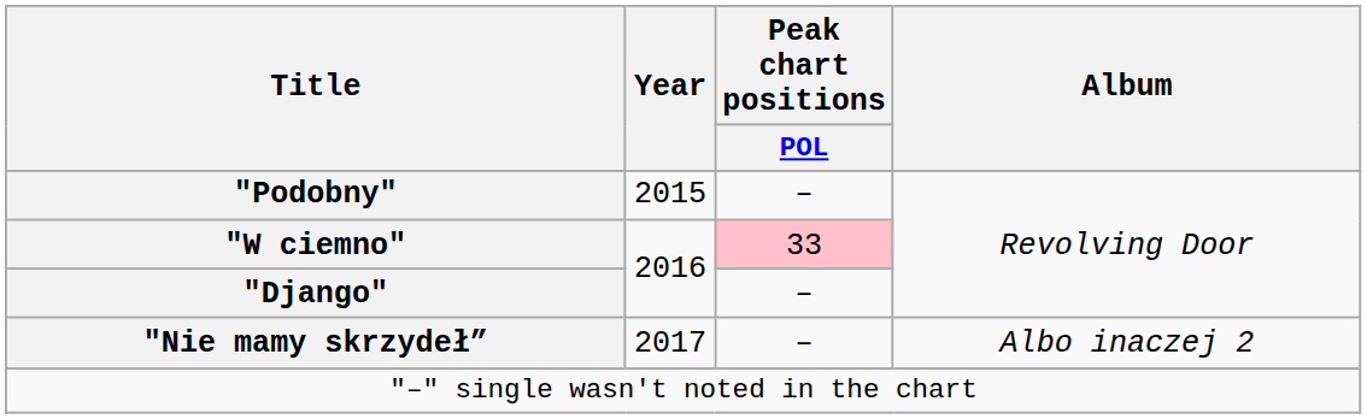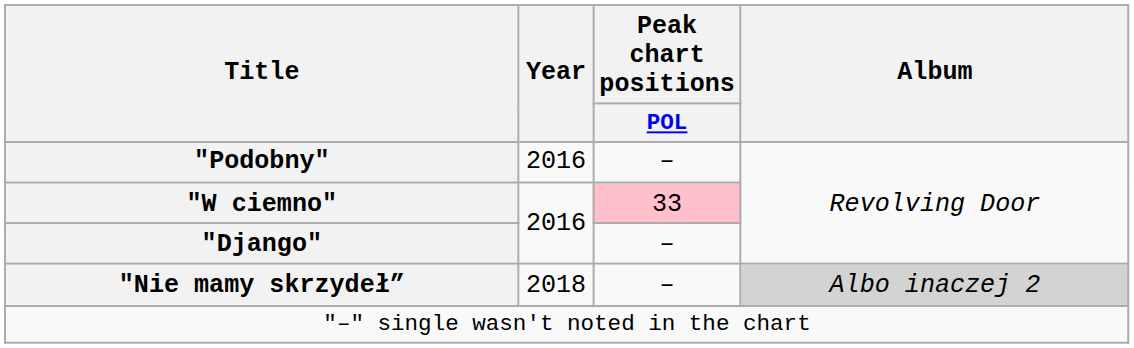 <table class="wikitable plainrowheaders" style="text-align:center;">
 <tr>
 <th rowspan="2" scope="col" style="width:20em;">Title</th>
 <th rowspan="2" scope="col" style="width:2.5em;">Year</th>
 <th colspan="1" scope="col">Peak chart positions</th>
 <th rowspan="2" scope="col" style="width:15em;">Album</th>
 </tr>
 <tr>
 <th scope="col" style="width:3em;font-size:90%;"><a href='#'>POL</a><br></th>
 </tr>
 <tr>
 <th scope="row">"Podobny"</th>
-<td>2015</td>
+<td>2016</td>
 <td>–</td>
 <td rowspan="3"><em>Revolving Door</em></td>
 </tr>
 <tr>
 <th scope="row">"W ciemno"</th>
 <td rowspan="2">2016</td>
 <td style="background: pink;">33</td>
 </tr>
 <tr>
 <th scope="row">"Django"</th>
 <td>–</td>
 </tr>
 <tr>
 <th scope="row">"Nie mamy skrzydeł”</th>
-<td>2017</td>
+<td>2018</td>
 <td>–</td>
-<td><em>Albo inaczej 2</em></td>
+<td style="background: lightgrey;"><em>Albo inaczej 2</em></td>
 </tr>
 <tr>
 <td colspan="4" style="font-size:90%">"–" single wasn't noted in the chart</td>
 </tr>
 </table>
